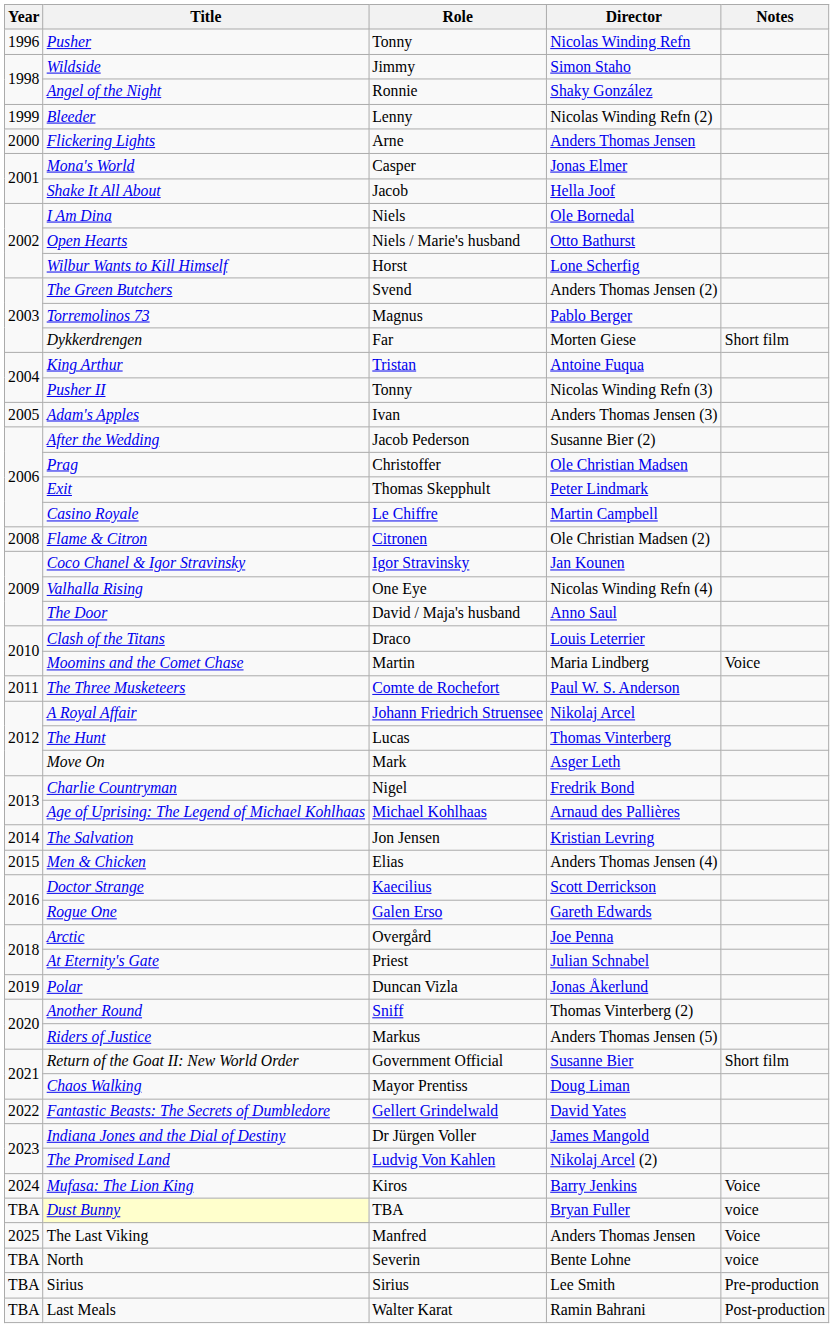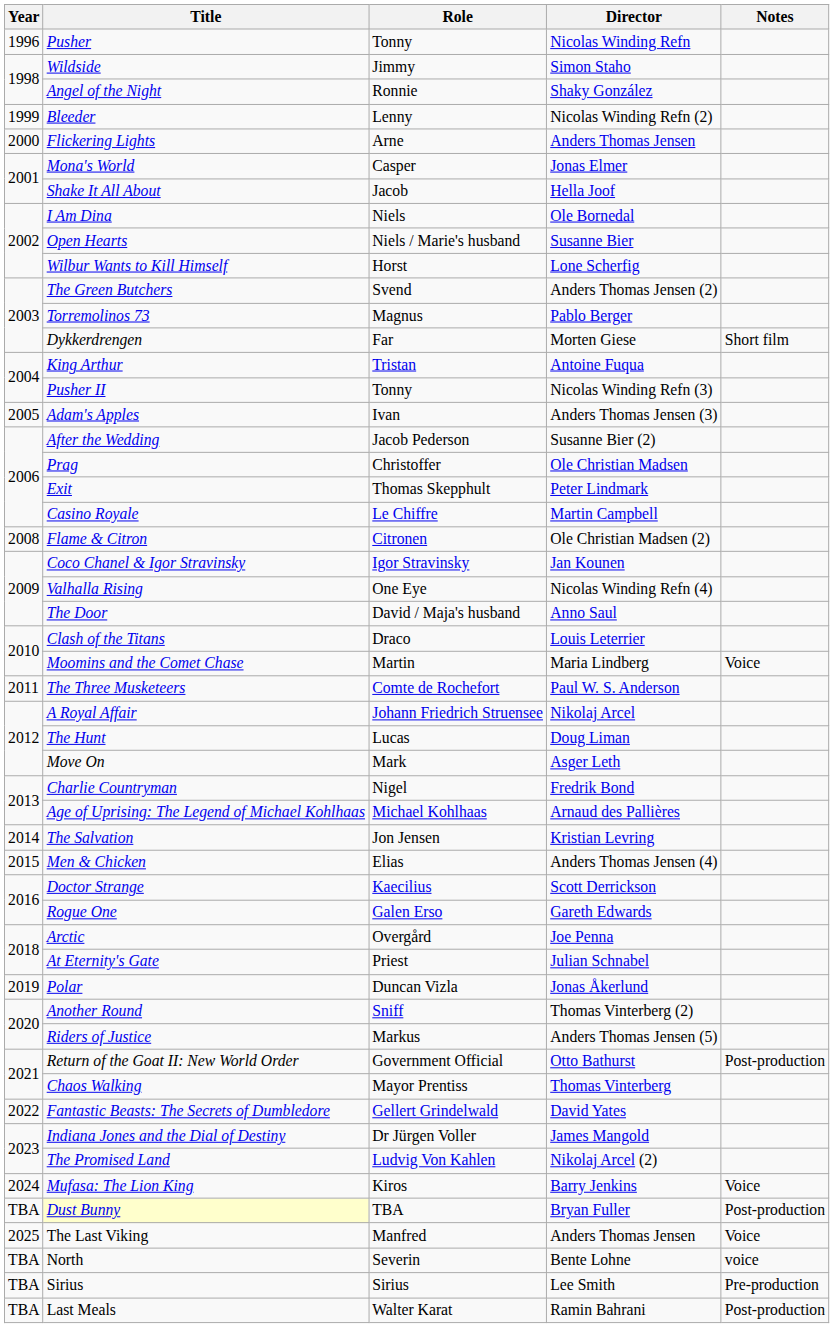 <table class="wikitable sortable">
 <tr>
 <th>Year</th>
 <th>Title</th>
 <th>Role</th>
 <th>Director</th>
 <th>Notes</th>
 </tr>
 <tr>
 <td>1996</td>
 <td><em><a href='#'>Pusher</a></em></td>
 <td>Tonny</td>
 <td><a href='#'>Nicolas Winding Refn</a></td>
 <td></td>
 </tr>
 <tr>
 <td rowspan=2>1998</td>
 <td><em><a href='#'>Wildside</a></em></td>
 <td>Jimmy</td>
 <td><a href='#'>Simon Staho</a></td>
 <td></td>
 </tr>
 <tr>
 <td><em><a href='#'>Angel of the Night</a></em></td>
 <td>Ronnie</td>
 <td><a href='#'>Shaky González</a></td>
 <td></td>
 </tr>
 <tr>
 <td>1999</td>
 <td><em><a href='#'>Bleeder</a></em></td>
 <td>Lenny</td>
 <td>Nicolas Winding Refn (2)</td>
 <td></td>
 </tr>
 <tr>
 <td>2000</td>
 <td><em><a href='#'>Flickering Lights</a></em></td>
 <td>Arne</td>
 <td><a href='#'>Anders Thomas Jensen</a></td>
 <td></td>
 </tr>
 <tr>
 <td rowspan=2>2001</td>
 <td><em><a href='#'>Mona's World</a></em></td>
 <td>Casper</td>
 <td><a href='#'>Jonas Elmer</a></td>
 <td></td>
 </tr>
 <tr>
 <td><em><a href='#'>Shake It All About</a></em></td>
 <td>Jacob</td>
 <td><a href='#'>Hella Joof</a></td>
 <td></td>
 </tr>
 <tr>
 <td rowspan=3>2002</td>
 <td><em><a href='#'>I Am Dina</a></em></td>
 <td>Niels</td>
 <td><a href='#'>Ole Bornedal</a></td>
 <td></td>
 </tr>
 <tr>
 <td><em><a href='#'>Open Hearts</a></em></td>
 <td>Niels / Marie's husband</td>
-<td><a href='#'>Otto Bathurst</a></td>
+<td><a href='#'>Susanne Bier</a></td>
 <td></td>
 </tr>
 <tr>
 <td><em><a href='#'>Wilbur Wants to Kill Himself</a></em></td>
 <td>Horst</td>
 <td><a href='#'>Lone Scherfig</a></td>
 <td></td>
 </tr>
 <tr>
 <td rowspan="3">2003</td>
 <td><em><a href='#'>The Green Butchers</a></em></td>
 <td>Svend</td>
 <td>Anders Thomas Jensen (2)</td>
 <td></td>
 </tr>
 <tr>
 <td><em><a href='#'>Torremolinos 73</a></em></td>
 <td>Magnus</td>
 <td><a href='#'>Pablo Berger</a></td>
 <td></td>
 </tr>
 <tr>
 <td><em>Dykkerdrengen</em></td>
 <td>Far</td>
 <td>Morten Giese</td>
 <td>Short film</td>
 </tr>
 <tr>
 <td rowspan="2">2004</td>
 <td><em><a href='#'>King Arthur</a></em></td>
 <td><a href='#'>Tristan</a></td>
 <td><a href='#'>Antoine Fuqua</a></td>
 <td></td>
 </tr>
 <tr>
 <td><em><a href='#'>Pusher II</a></em></td>
 <td>Tonny</td>
 <td>Nicolas Winding Refn (3)</td>
 <td></td>
 </tr>
 <tr>
 <td>2005</td>
 <td><em><a href='#'>Adam's Apples</a></em></td>
 <td>Ivan</td>
 <td>Anders Thomas Jensen (3)</td>
 <td></td>
 </tr>
 <tr>
 <td rowspan=4>2006</td>
 <td><em><a href='#'>After the Wedding</a></em></td>
 <td>Jacob Pederson</td>
 <td>Susanne Bier (2)</td>
 <td></td>
 </tr>
 <tr>
 <td><em><a href='#'>Prag</a></em></td>
 <td>Christoffer</td>
 <td><a href='#'>Ole Christian Madsen</a></td>
 <td></td>
 </tr>
 <tr>
 <td><em><a href='#'>Exit</a></em></td>
 <td>Thomas Skepphult</td>
 <td><a href='#'>Peter Lindmark</a></td>
 <td></td>
 </tr>
 <tr>
 <td><em><a href='#'>Casino Royale</a></em></td>
 <td><a href='#'>Le Chiffre</a></td>
 <td><a href='#'>Martin Campbell</a></td>
 <td></td>
 </tr>
 <tr>
 <td>2008</td>
 <td><em><a href='#'>Flame & Citron</a></em></td>
 <td><a href='#'>Citronen</a></td>
 <td>Ole Christian Madsen (2)</td>
 <td></td>
 </tr>
 <tr>
 <td rowspan=3>2009</td>
 <td><em><a href='#'>Coco Chanel & Igor Stravinsky</a></em></td>
 <td><a href='#'>Igor Stravinsky</a></td>
 <td><a href='#'>Jan Kounen</a></td>
 <td></td>
 </tr>
 <tr>
 <td><em><a href='#'>Valhalla Rising</a></em></td>
 <td>One Eye</td>
 <td>Nicolas Winding Refn (4)</td>
 <td></td>
 </tr>
 <tr>
 <td><em><a href='#'>The Door</a></em></td>
 <td>David / Maja's husband</td>
 <td><a href='#'>Anno Saul</a></td>
 <td></td>
 </tr>
 <tr>
 <td rowspan=2>2010</td>
 <td><em><a href='#'>Clash of the Titans</a></em></td>
 <td>Draco</td>
 <td><a href='#'>Louis Leterrier</a></td>
 <td></td>
 </tr>
 <tr>
 <td><em><a href='#'>Moomins and the Comet Chase</a></em></td>
 <td>Martin</td>
 <td>Maria Lindberg</td>
 <td>Voice</td>
 </tr>
 <tr>
 <td>2011</td>
 <td><em><a href='#'>The Three Musketeers</a></em></td>
 <td><a href='#'>Comte de Rochefort</a></td>
 <td><a href='#'>Paul W. S. Anderson</a></td>
 <td></td>
 </tr>
 <tr>
 <td rowspan=3>2012</td>
 <td><em><a href='#'>A Royal Affair</a></em></td>
 <td><a href='#'>Johann Friedrich Struensee</a></td>
 <td><a href='#'>Nikolaj Arcel</a></td>
 <td></td>
 </tr>
 <tr>
 <td><em><a href='#'>The Hunt</a></em></td>
 <td>Lucas</td>
-<td><a href='#'>Thomas Vinterberg</a></td>
+<td><a href='#'>Doug Liman</a></td>
 <td></td>
 </tr>
 <tr>
 <td><em>Move On</em></td>
 <td>Mark</td>
 <td><a href='#'>Asger Leth</a></td>
 <td></td>
 </tr>
 <tr>
 <td rowspan=2>2013</td>
 <td><em><a href='#'>Charlie Countryman</a></em></td>
 <td>Nigel</td>
 <td><a href='#'>Fredrik Bond</a></td>
 <td></td>
 </tr>
 <tr>
 <td><em><a href='#'>Age of Uprising: The Legend of Michael Kohlhaas</a></em></td>
 <td><a href='#'>Michael Kohlhaas</a></td>
 <td><a href='#'>Arnaud des Pallières</a></td>
 <td></td>
 </tr>
 <tr>
 <td>2014</td>
 <td><em><a href='#'>The Salvation</a></em></td>
 <td>Jon Jensen</td>
 <td><a href='#'>Kristian Levring</a></td>
 <td></td>
 </tr>
 <tr>
 <td>2015</td>
 <td><em><a href='#'>Men & Chicken</a></em></td>
 <td>Elias</td>
 <td>Anders Thomas Jensen (4)</td>
 <td></td>
 </tr>
 <tr>
 <td rowspan=2>2016</td>
 <td><em><a href='#'>Doctor Strange</a></em></td>
 <td><a href='#'>Kaecilius</a></td>
 <td><a href='#'>Scott Derrickson</a></td>
 <td></td>
 </tr>
 <tr>
 <td><em><a href='#'>Rogue One</a></em></td>
 <td><a href='#'>Galen Erso</a></td>
 <td><a href='#'>Gareth Edwards</a></td>
 <td></td>
 </tr>
 <tr>
 <td rowspan=2>2018</td>
 <td><em><a href='#'>Arctic</a></em></td>
 <td>Overgård</td>
 <td><a href='#'>Joe Penna</a></td>
 <td></td>
 </tr>
 <tr>
 <td><em><a href='#'>At Eternity's Gate</a></em></td>
 <td>Priest</td>
 <td><a href='#'>Julian Schnabel</a></td>
 <td></td>
 </tr>
 <tr>
 <td>2019</td>
 <td><em><a href='#'>Polar</a></em></td>
 <td>Duncan Vizla</td>
 <td><a href='#'>Jonas Åkerlund</a></td>
 <td></td>
 </tr>
 <tr>
 <td rowspan=2>2020</td>
 <td><em><a href='#'>Another Round</a></em></td>
 <td><a href='#'>Sniff</a></td>
 <td>Thomas Vinterberg (2)</td>
 <td></td>
 </tr>
 <tr>
 <td><em><a href='#'>Riders of Justice</a></em></td>
 <td>Markus</td>
 <td>Anders Thomas Jensen (5)</td>
 <td></td>
 </tr>
 <tr>
 <td rowspan="2">2021</td>
 <td><em>Return of the Goat II: New World Order</em></td>
 <td>Government Official</td>
-<td><a href='#'>Susanne Bier</a></td>
-<td>Short film</td>
+<td><a href='#'>Otto Bathurst</a></td>
+<td>Post-production</td>
 </tr>
 <tr>
 <td><em><a href='#'>Chaos Walking</a></em></td>
 <td>Mayor Prentiss</td>
-<td><a href='#'>Doug Liman</a></td>
+<td><a href='#'>Thomas Vinterberg</a></td>
 <td></td>
 </tr>
 <tr>
 <td>2022</td>
 <td><em><a href='#'>Fantastic Beasts: The Secrets of Dumbledore</a></em></td>
 <td><a href='#'>Gellert Grindelwald</a></td>
 <td><a href='#'>David Yates</a></td>
 <td></td>
 </tr>
 <tr>
 <td rowspan="2">2023</td>
 <td><em><a href='#'>Indiana Jones and the Dial of Destiny</a></em></td>
 <td>Dr Jürgen Voller</td>
 <td><a href='#'>James Mangold</a></td>
 <td></td>
 </tr>
 <tr>
 <td><em><a href='#'>The Promised Land</a></em></td>
 <td><a href='#'>Ludvig Von Kahlen</a></td>
 <td><a href='#'>Nikolaj Arcel</a> (2)</td>
 <td></td>
 </tr>
 <tr>
 <td>2024</td>
 <td><em><a href='#'>Mufasa: The Lion King</a></em></td>
 <td>Kiros</td>
 <td><a href='#'>Barry Jenkins</a></td>
 <td>Voice</td>
 </tr>
 <tr>
 <td>TBA</td>
 <td style="background:#FFFFCC;"><em><a href='#'>Dust Bunny</a></em> </td>
 <td>TBA</td>
 <td><a href='#'>Bryan Fuller</a></td>
-<td>voice</td>
+<td>Post-production</td>
 </tr>
 <tr>
 <td>2025</td>
 <td>The Last Viking</td>
 <td>Manfred</td>
 <td>Anders Thomas Jensen</td>
 <td>Voice</td>
 </tr>
 <tr>
 <td>TBA</td>
 <td>North</td>
 <td>Severin</td>
 <td>Bente Lohne</td>
 <td>voice</td>
 </tr>
 <tr>
 <td>TBA</td>
 <td>Sirius</td>
 <td>Sirius</td>
 <td>Lee Smith</td>
 <td>Pre-production</td>
 </tr>
 <tr>
 <td>TBA</td>
 <td>Last Meals</td>
 <td>Walter Karat</td>
 <td>Ramin Bahrani</td>
 <td>Post-production</td>
 </tr>
 </table>
